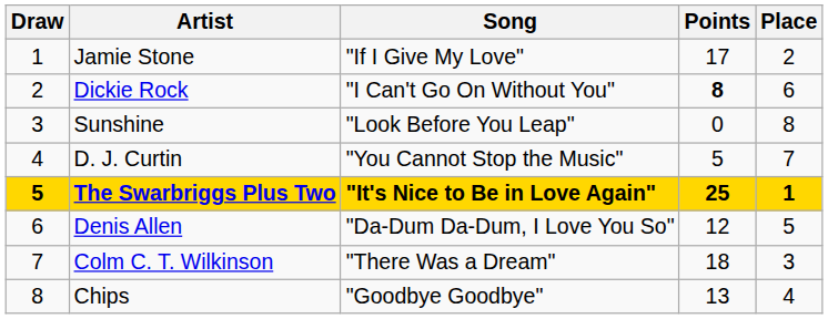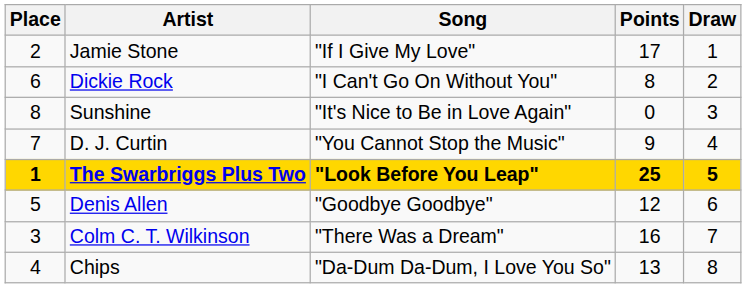 <table class="sortable wikitable" style="margin: 1em auto 1em auto; text-align:center">
 <tr>
-<th>Draw</th>
+<th>Place</th>
 <th>Artist</th>
 <th>Song</th>
 <th>Points</th>
-<th>Place</th>
+<th>Draw</th>
 </tr>
 <tr>
-<td>1</td>
+<td>2</td>
 <td align="left">Jamie Stone</td>
 <td align="left">"If I Give My Love"</td>
 <td>17</td>
+<td>1</td>
+</tr>
+<tr>
+<td>6</td>
+<td align="left"><a href='#'>Dickie Rock</a></td>
+<td align="left">"I Can't Go On Without You"</td>
+<td>8</td>
 <td>2</td>
 </tr>
 <tr>
-<td>2</td>
-<td align="left"><a href='#'>Dickie Rock</a></td>
-<td align="left">"I Can't Go On Without You"</td>
-<td><strong>8</strong></td>
+<td>8</td>
+<td align="left">Sunshine</td>
+<td align="left">"It's Nice to Be in Love Again"</td>
+<td>0</td>
+<td>3</td>
+</tr>
+<tr>
+<td>7</td>
+<td align="left">D. J. Curtin</td>
+<td align="left">"You Cannot Stop the Music"</td>
+<td>9</td>
+<td>4</td>
+</tr>
+<tr style="font-weight:bold; background:gold;">
+<td>1</td>
+<td align="left"><a href='#'>The Swarbriggs Plus Two</a></td>
+<td align="left">"Look Before You Leap"</td>
+<td>25</td>
+<td>5</td>
+</tr>
+<tr>
+<td>5</td>
+<td align="left"><a href='#'>Denis Allen</a></td>
+<td align="left">"Goodbye Goodbye"</td>
+<td>12</td>
 <td>6</td>
 </tr>
 <tr>
 <td>3</td>
-<td align="left">Sunshine</td>
-<td align="left">"Look Before You Leap"</td>
-<td>0</td>
-<td>8</td>
+<td align="left"><a href='#'>Colm C. T. Wilkinson</a></td>
+<td align="left">"There Was a Dream"</td>
+<td>16</td>
+<td>7</td>
 </tr>
 <tr>
 <td>4</td>
-<td align="left">D. J. Curtin</td>
-<td align="left">"You Cannot Stop the Music"</td>
-<td>5</td>
-<td>7</td>
-</tr>
-<tr style="font-weight:bold; background:gold;">
-<td>5</td>
-<td align="left"><a href='#'>The Swarbriggs Plus Two</a></td>
-<td align="left">"It's Nice to Be in Love Again"</td>
-<td>25</td>
-<td>1</td>
-</tr>
-<tr>
-<td>6</td>
-<td align="left"><a href='#'>Denis Allen</a></td>
+<td align="left">Chips</td>
 <td align="left">"Da-Dum Da-Dum, I Love You So"</td>
-<td>12</td>
-<td>5</td>
-</tr>
-<tr>
-<td>7</td>
-<td align="left"><a href='#'>Colm C. T. Wilkinson</a></td>
-<td align="left">"There Was a Dream"</td>
-<td>18</td>
-<td>3</td>
-</tr>
-<tr>
+<td>13</td>
 <td>8</td>
-<td align="left">Chips</td>
-<td align="left">"Goodbye Goodbye"</td>
-<td>13</td>
-<td>4</td>
 </tr>
 </table>
